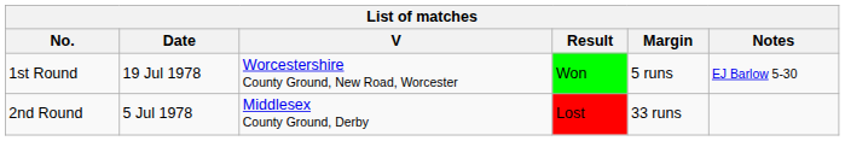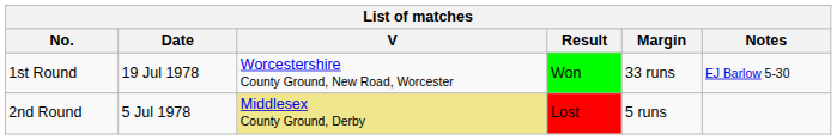 <table class="wikitable" width="70%">
 <tr>
 <th bgcolor="#efefef" colspan=6>List of matches</th>
 </tr>
 <tr bgcolor="#efefef">
 <th>No.</th>
 <th>Date</th>
 <th>V</th>
 <th>Result</th>
 <th>Margin</th>
 <th>Notes</th>
 </tr>
 <tr>
 <td>1st Round</td>
 <td>19 Jul 1978</td>
 <td><a href='#'>Worcestershire</a><br><small>County Ground, New Road, Worcester </small></td>
 <td bgcolor="#00FF00">Won</td>
-<td>5 runs</td>
+<td>33 runs</td>
 <td><small><a href='#'>EJ Barlow</a> 5-30 </small></td>
 </tr>
 <tr>
 <td>2nd Round</td>
 <td>5 Jul 1978</td>
-<td><a href='#'>Middlesex</a> <br><small>County Ground, Derby </small></td>
+<td style="background: khaki;"><a href='#'>Middlesex</a> <br><small>County Ground, Derby </small></td>
 <td bgcolor="#FF0000">Lost</td>
-<td>33 runs</td>
+<td>5 runs</td>
 <td></td>
 </tr>
 </table>
